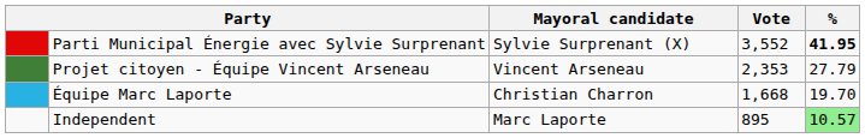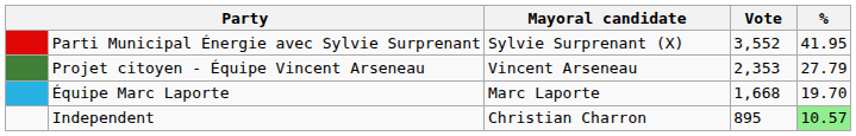 <table class="wikitable">
 <tr>
 <th bgcolor="#DDDDFF" width="230px" colspan="2">Party</th>
 <th bgcolor="#DDDDFF" width="200px">Mayoral candidate</th>
 <th bgcolor="#DDDDFF" width="50px">Vote</th>
 <th bgcolor="#DDDDFF" width="30px">%</th>
 </tr>
 <tr>
 <td bgcolor=#E10707 width="30px"> </td>
 <td>Parti Municipal Énergie avec Sylvie Surprenant</td>
 <td>Sylvie Surprenant (X)</td>
 <td>3,552</td>
-<td><strong>41.95</strong></td>
+<td>41.95</td>
 </tr>
 <tr>
 <td bgcolor=#407F38 width="30px"> </td>
 <td>Projet citoyen - Équipe Vincent Arseneau</td>
 <td>Vincent Arseneau</td>
 <td>2,353</td>
 <td>27.79</td>
 </tr>
 <tr>
 <td bgcolor=#28B2E3 width="30px"> </td>
 <td>Équipe Marc Laporte</td>
-<td>Christian Charron</td>
+<td>Marc Laporte</td>
 <td>1,668</td>
 <td>19.70</td>
 </tr>
 <tr>
 <td> </td>
 <td>Independent</td>
-<td>Marc Laporte</td>
+<td>Christian Charron</td>
 <td>895</td>
 <td style="background: lightgreen;">10.57</td>
 </tr>
 </table>
